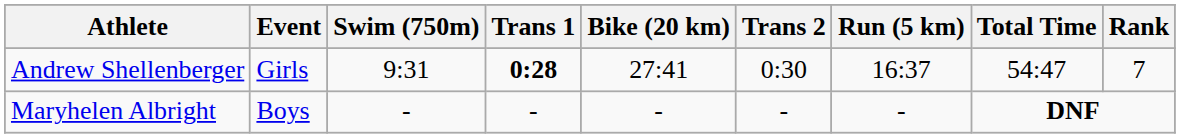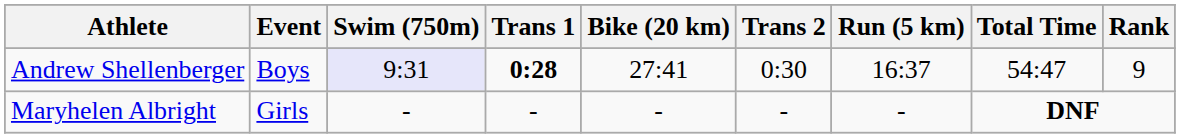 <table class="wikitable" style="font-size:90%;">
 <tr>
 <th>Athlete</th>
 <th>Event</th>
 <th>Swim (750m)</th>
 <th>Trans 1</th>
 <th>Bike (20 km)</th>
 <th>Trans 2</th>
 <th>Run (5 km)</th>
 <th>Total Time</th>
 <th>Rank</th>
 </tr>
 <tr align=center>
 <td align=left><a href='#'>Andrew Shellenberger</a></td>
-<td align=left><a href='#'>Girls</a></td>
-<td>9:31</td>
+<td align=left><a href='#'>Boys</a></td>
+<td style="background: lavender;">9:31</td>
 <td><strong>0:28</strong></td>
 <td>27:41</td>
 <td>0:30</td>
 <td>16:37</td>
 <td>54:47</td>
-<td>7</td>
+<td>9</td>
 </tr>
 <tr align=center>
 <td align=left><a href='#'>Maryhelen Albright</a></td>
-<td align=left><a href='#'>Boys</a></td>
+<td align=left><a href='#'>Girls</a></td>
 <td>-</td>
 <td>-</td>
 <td>-</td>
 <td>-</td>
 <td>-</td>
 <td colspan=2><strong>DNF</strong></td>
 </tr>
 </table>
